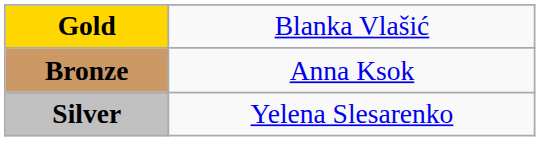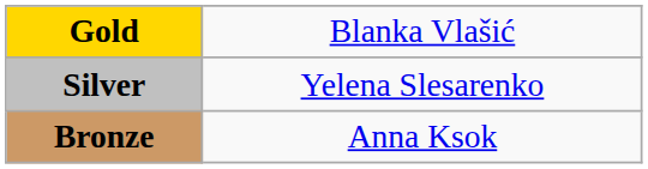 <table class="wikitable" style="text-align:center; " width="35%">
 <tr>
 <td bgcolor="gold"><strong>Gold</strong></td>
 <td><a href='#'>Blanka Vlašić</a><br>  <small><em></em></small></td>
 </tr>
 <tr>
+<td bgcolor="silver"><strong>Silver</strong></td>
+<td><a href='#'>Yelena Slesarenko</a><br>  <small><em></em></small></td>
+</tr>
+<tr>
 <td bgcolor="CC9966"><strong>Bronze</strong></td>
 <td><a href='#'>Anna Ksok</a><br>  <small><em></em></small></td>
 </tr>
-<tr>
-<td bgcolor="silver"><strong>Silver</strong></td>
-<td><a href='#'>Yelena Slesarenko</a><br>  <small><em></em></small></td>
-</tr>
 </table>
